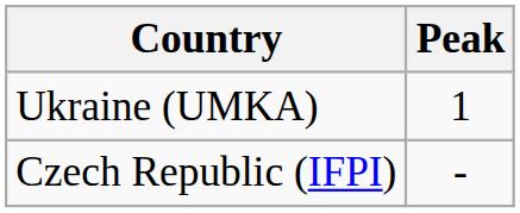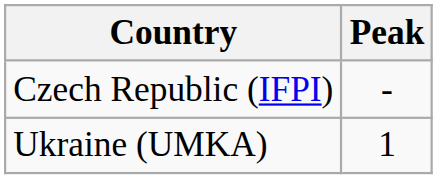 <table class="wikitable sortable">
 <tr>
 <th align="left">Country</th>
 <th align="left">Peak</th>
 </tr>
 <tr>
+<td align="left">Czech Republic (<a href='#'>IFPI</a>)</td>
+<td align="center">-</td>
+</tr>
+<tr>
 <td align="left">Ukraine (UMKA)</td>
 <td align="center">1</td>
 </tr>
-<tr>
-<td align="left">Czech Republic (<a href='#'>IFPI</a>)</td>
-<td align="center">-</td>
-</tr>
 </table>
